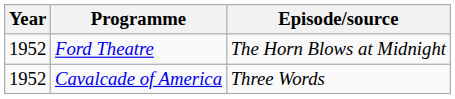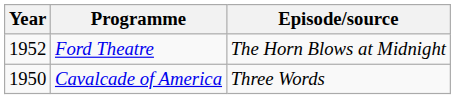 <table class="wikitable">
 <tr>
 <th>Year</th>
 <th>Programme</th>
 <th>Episode/source</th>
 </tr>
 <tr>
 <td>1952</td>
 <td><em><a href='#'>Ford Theatre</a></em></td>
 <td><em>The Horn Blows at Midnight</em></td>
 </tr>
 <tr>
-<td>1952</td>
+<td>1950</td>
 <td><em><a href='#'>Cavalcade of America</a></em></td>
 <td><em>Three Words</em></td>
 </tr>
 </table>
